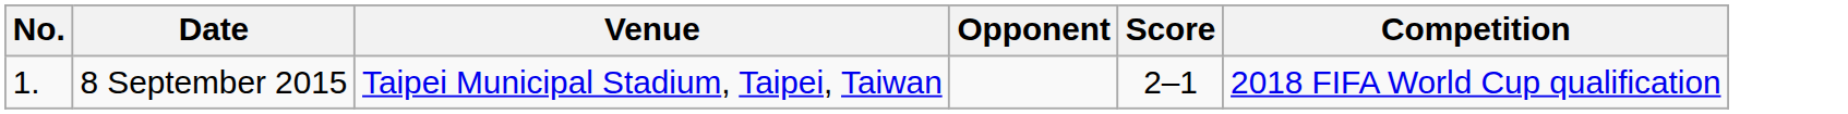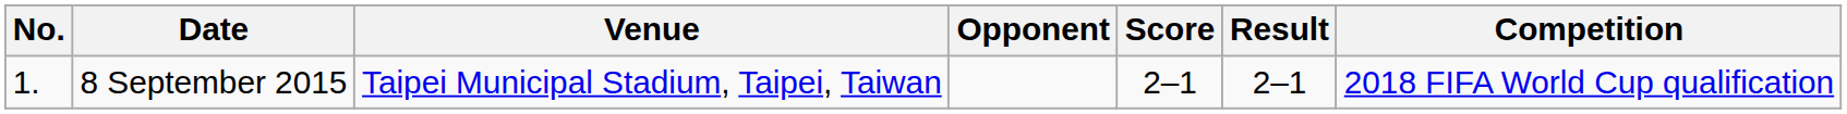 <table class="wikitable plainrowheaders sortable">
 <tr>
 <th>No.</th>
 <th>Date</th>
 <th>Venue</th>
 <th>Opponent</th>
 <th>Score</th>
+<th>Result</th>
 <th>Competition</th>
 </tr>
 <tr>
 <td>1.</td>
 <td>8 September 2015</td>
 <td><a href='#'>Taipei Municipal Stadium</a>, <a href='#'>Taipei</a>, <a href='#'>Taiwan</a></td>
 <td></td>
 <td align=center>2–1</td>
+<td align=center>2–1</td>
 <td><a href='#'>2018 FIFA World Cup qualification</a></td>
 </tr>
 </table>
